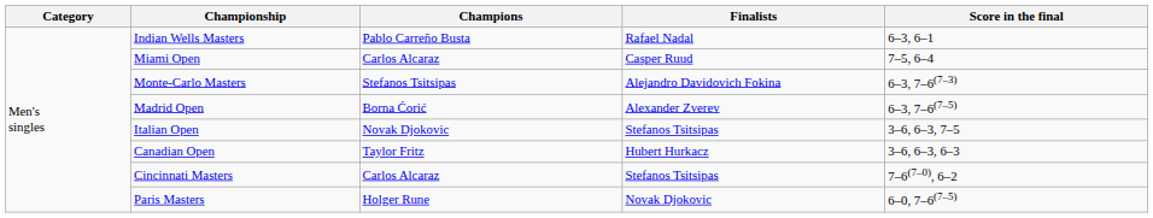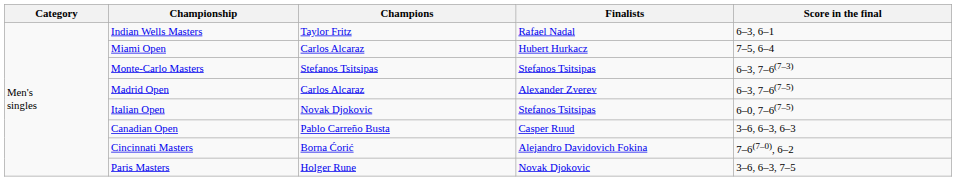 <table class="wikitable nowrap" style="font-size:90%;" width="100%">
 <tr>
 <th style="width: 11%;">Category</th>
 <th style="width: 20%;">Championship</th>
 <th style="width: 23%;">Champions</th>
 <th style="width: 23%;">Finalists</th>
 <th style="width: 23%;">Score in the final</th>
 </tr>
 <tr>
 <td rowspan="8">Men's<br>singles</td>
 <td><a href='#'>Indian Wells Masters</a></td>
-<td> <a href='#'>Pablo Carreño Busta</a></td>
+<td> <a href='#'>Taylor Fritz</a></td>
 <td> <a href='#'>Rafael Nadal</a></td>
 <td>6–3, 6–1</td>
 </tr>
 <tr>
 <td><a href='#'>Miami Open</a></td>
 <td> <a href='#'>Carlos Alcaraz</a></td>
-<td> <a href='#'>Casper Ruud</a></td>
+<td> <a href='#'>Hubert Hurkacz</a></td>
 <td>7–5, 6–4</td>
 </tr>
 <tr>
 <td><a href='#'>Monte-Carlo Masters</a></td>
 <td> <a href='#'>Stefanos Tsitsipas</a></td>
-<td> <a href='#'>Alejandro Davidovich Fokina</a></td>
+<td> <a href='#'>Stefanos Tsitsipas</a></td>
 <td>6–3, 7–6<sup>(7–3)</sup></td>
 </tr>
 <tr>
 <td><a href='#'>Madrid Open</a></td>
-<td> <a href='#'>Borna Ćorić</a></td>
+<td> <a href='#'>Carlos Alcaraz</a></td>
 <td> <a href='#'>Alexander Zverev</a></td>
 <td>6–3, 7–6<sup>(7–5)</sup></td>
 </tr>
 <tr>
 <td><a href='#'>Italian Open</a></td>
 <td> <a href='#'>Novak Djokovic</a></td>
 <td> <a href='#'>Stefanos Tsitsipas</a></td>
-<td>3–6, 6–3, 7–5</td>
+<td>6–0, 7–6<sup>(7–5)</sup></td>
 </tr>
 <tr>
 <td><a href='#'>Canadian Open</a></td>
-<td> <a href='#'>Taylor Fritz</a></td>
-<td> <a href='#'>Hubert Hurkacz</a></td>
+<td> <a href='#'>Pablo Carreño Busta</a></td>
+<td> <a href='#'>Casper Ruud</a></td>
 <td>3–6, 6–3, 6–3</td>
 </tr>
 <tr>
 <td><a href='#'>Cincinnati Masters</a></td>
-<td> <a href='#'>Carlos Alcaraz</a></td>
-<td> <a href='#'>Stefanos Tsitsipas</a></td>
+<td> <a href='#'>Borna Ćorić</a></td>
+<td> <a href='#'>Alejandro Davidovich Fokina</a></td>
 <td>7–6<sup>(7–0)</sup>, 6–2</td>
 </tr>
 <tr>
 <td><a href='#'>Paris Masters</a></td>
 <td> <a href='#'>Holger Rune</a></td>
 <td> <a href='#'>Novak Djokovic</a></td>
-<td>6–0, 7–6<sup>(7–5)</sup></td>
+<td>3–6, 6–3, 7–5</td>
 </tr>
 </table>
